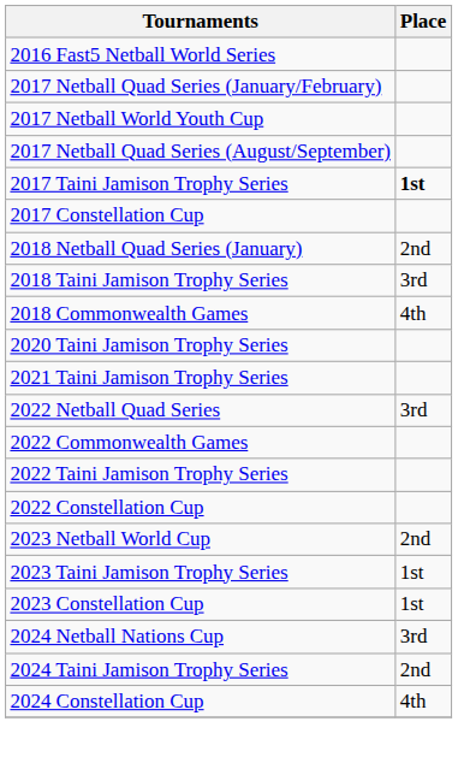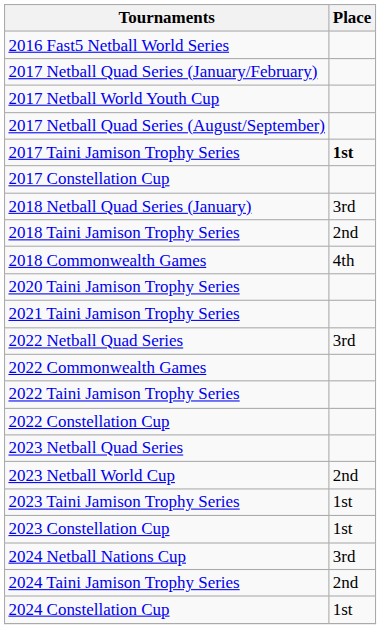 <table class="wikitable collapsible">
 <tr>
 <th>Tournaments</th>
 <th>Place</th>
 </tr>
 <tr>
 <td><a href='#'>2016 Fast5 Netball World Series</a></td>
 <td></td>
 </tr>
 <tr>
 <td><a href='#'>2017 Netball Quad Series (January/February)</a></td>
 <td></td>
 </tr>
 <tr>
 <td><a href='#'>2017 Netball World Youth Cup</a></td>
 <td></td>
 </tr>
 <tr>
 <td><a href='#'>2017 Netball Quad Series (August/September)</a></td>
 <td></td>
 </tr>
 <tr>
 <td><a href='#'>2017 Taini Jamison Trophy Series</a></td>
 <td><strong>1st</strong></td>
 </tr>
 <tr>
 <td><a href='#'>2017 Constellation Cup</a></td>
 <td></td>
 </tr>
 <tr>
 <td><a href='#'>2018 Netball Quad Series (January)</a></td>
-<td>2nd</td>
+<td>3rd</td>
 </tr>
 <tr>
 <td><a href='#'>2018 Taini Jamison Trophy Series</a></td>
-<td>3rd</td>
+<td>2nd</td>
 </tr>
 <tr>
 <td><a href='#'>2018 Commonwealth Games</a></td>
 <td>4th</td>
 </tr>
 <tr>
 <td><a href='#'>2020 Taini Jamison Trophy Series</a></td>
 <td></td>
 </tr>
 <tr>
 <td><a href='#'>2021 Taini Jamison Trophy Series</a></td>
 <td></td>
 </tr>
 <tr>
 <td><a href='#'>2022 Netball Quad Series</a></td>
 <td>3rd</td>
 </tr>
 <tr>
 <td><a href='#'>2022 Commonwealth Games</a></td>
 <td></td>
 </tr>
 <tr>
 <td><a href='#'>2022 Taini Jamison Trophy Series</a></td>
 <td></td>
 </tr>
 <tr>
 <td><a href='#'>2022 Constellation Cup</a></td>
 <td></td>
 </tr>
 <tr>
+<td><a href='#'>2023 Netball Quad Series</a></td>
+<td></td>
+</tr>
+<tr>
 <td><a href='#'>2023 Netball World Cup</a></td>
 <td>2nd</td>
 </tr>
 <tr>
 <td><a href='#'>2023 Taini Jamison Trophy Series</a></td>
 <td>1st</td>
 </tr>
 <tr>
 <td><a href='#'>2023 Constellation Cup</a></td>
 <td>1st</td>
 </tr>
 <tr>
 <td><a href='#'>2024 Netball Nations Cup</a></td>
 <td>3rd</td>
 </tr>
 <tr>
 <td><a href='#'>2024 Taini Jamison Trophy Series</a></td>
 <td>2nd</td>
 </tr>
 <tr>
 <td><a href='#'>2024 Constellation Cup</a></td>
-<td>4th</td>
+<td>1st</td>
 </tr>
 <tr>
 </tr>
 </table>
